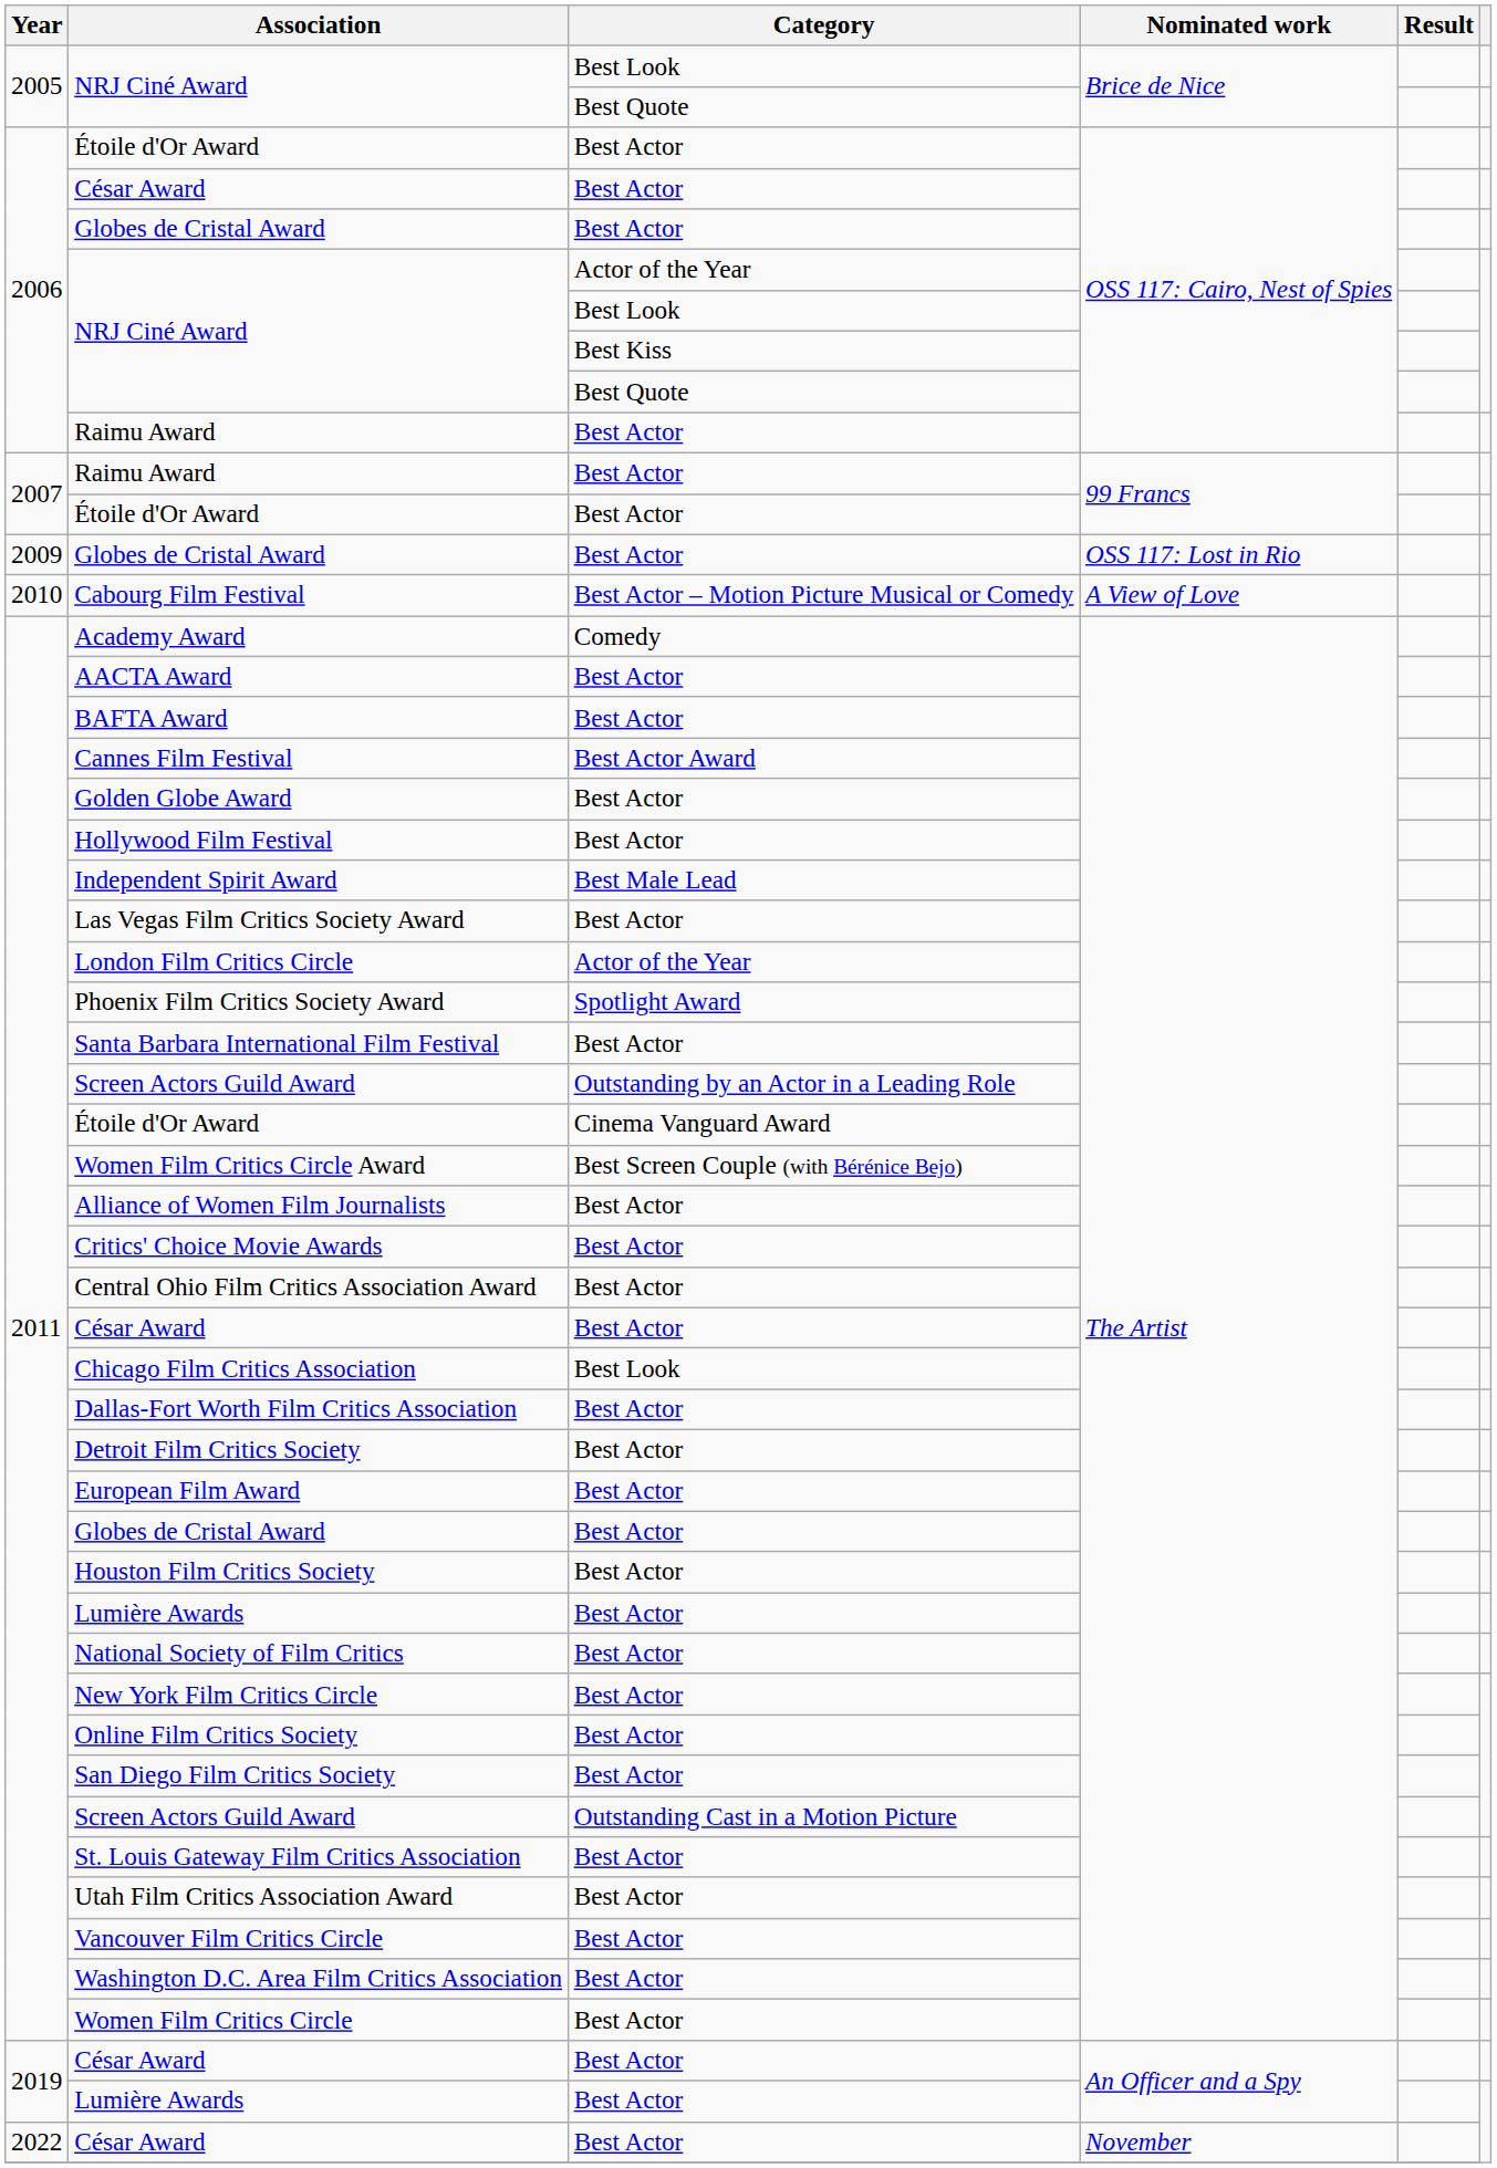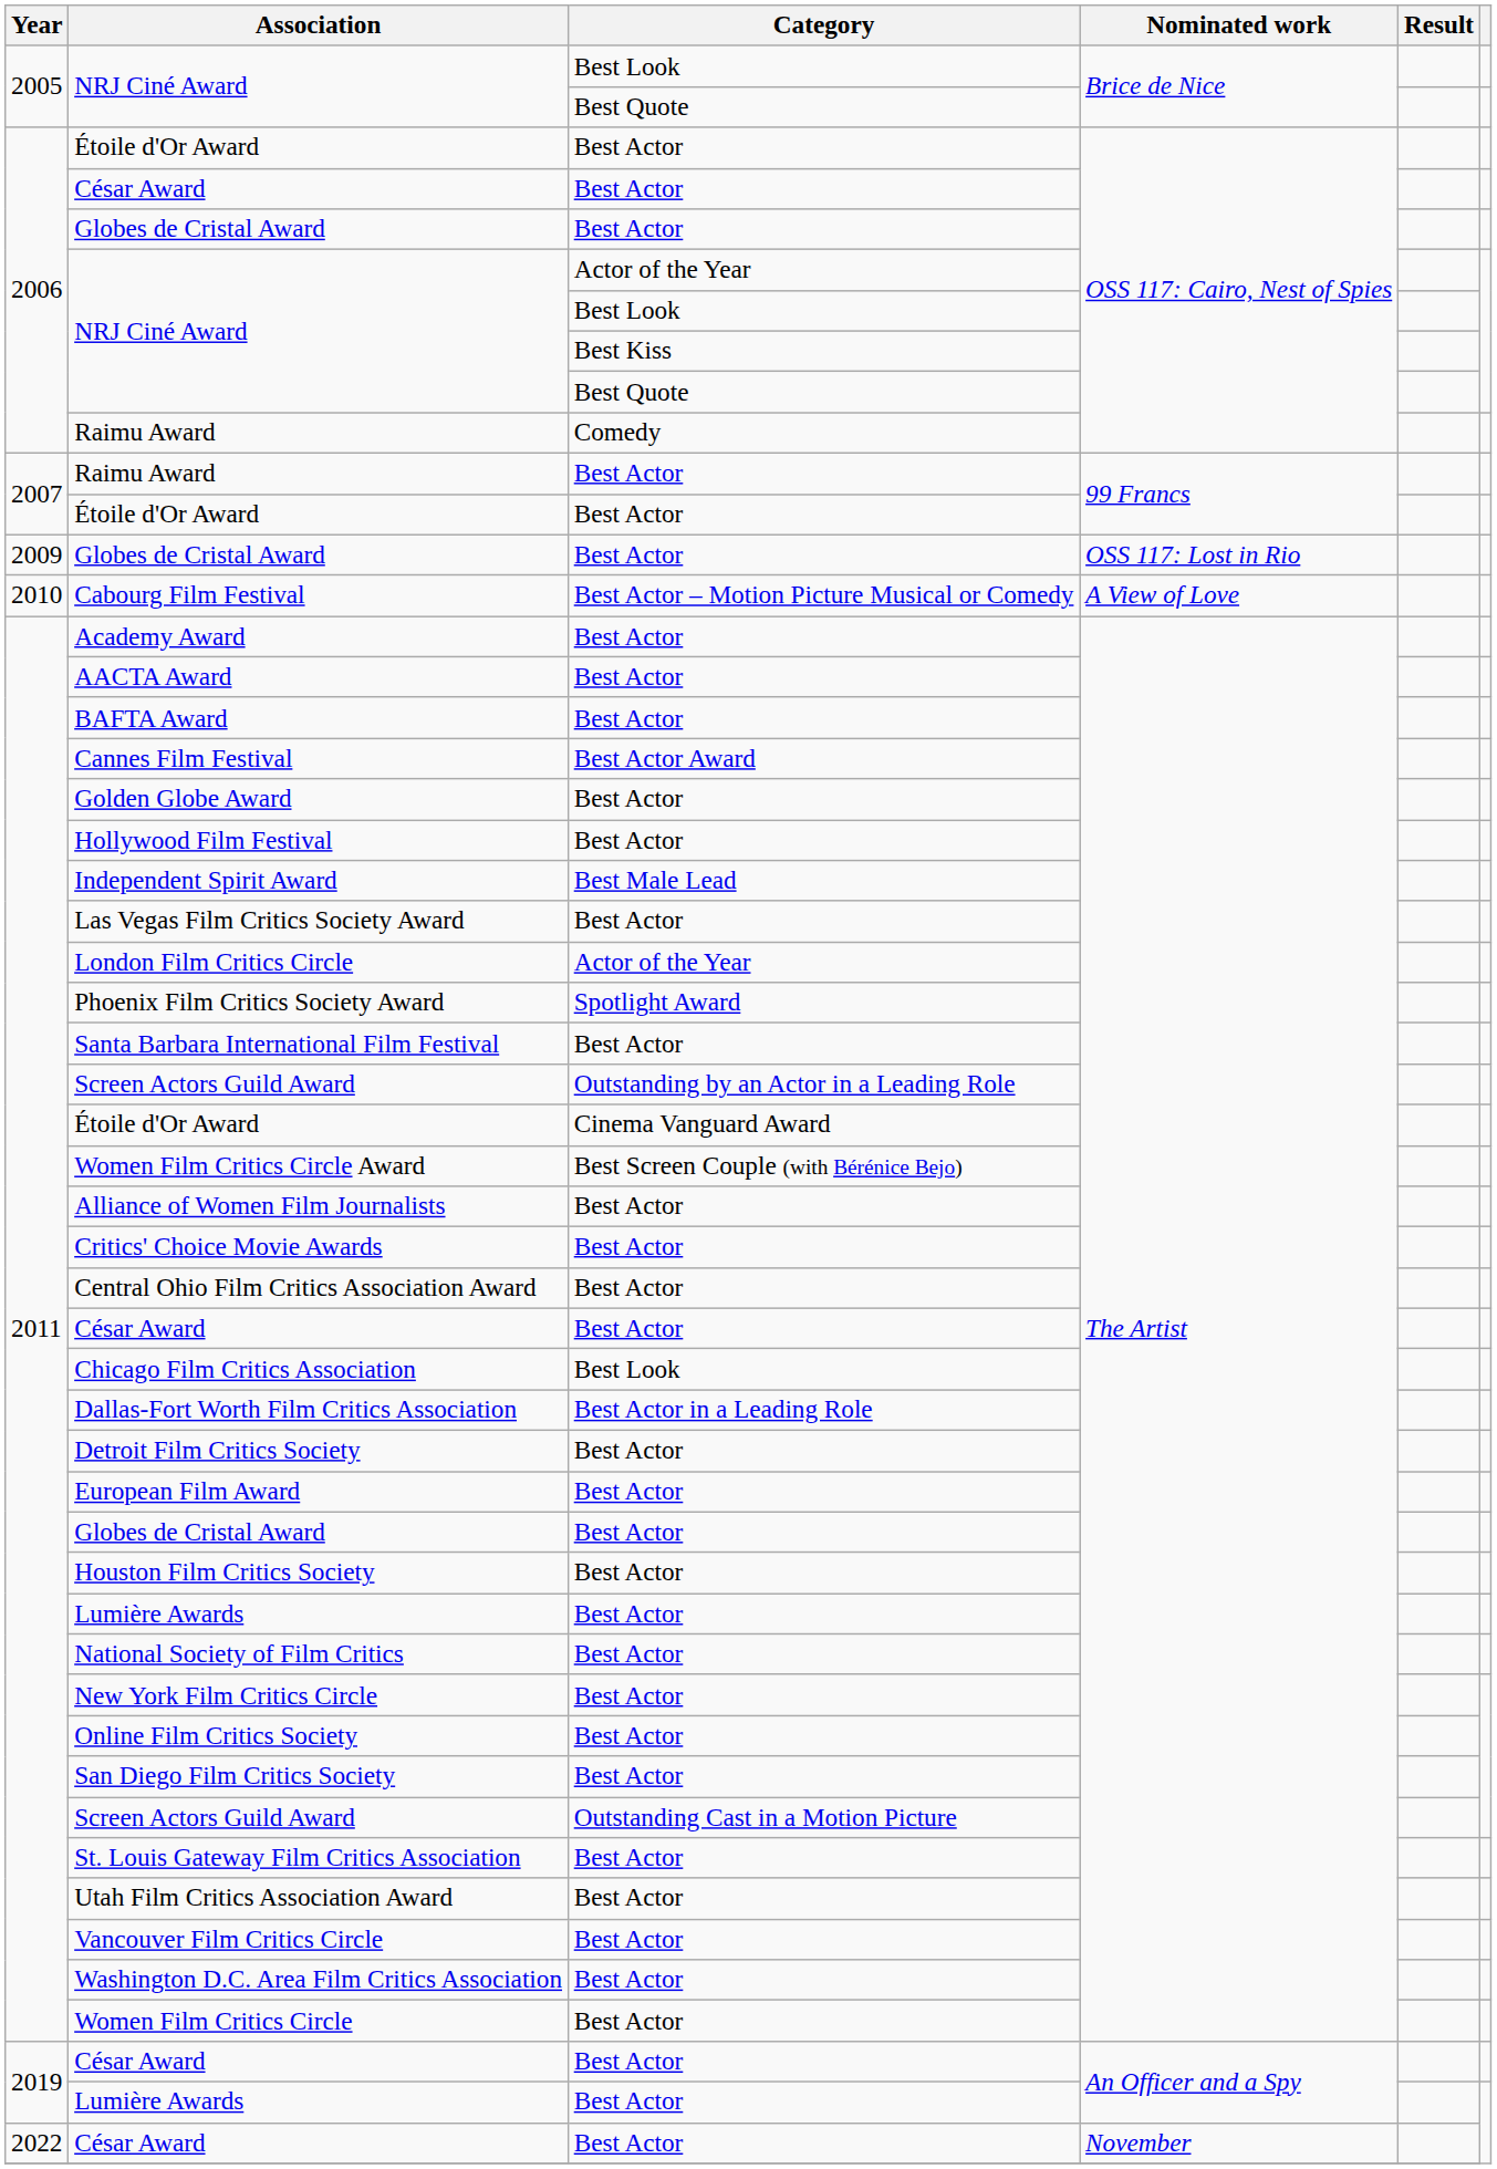 <table class="wikitable sortable">
 <tr>
 <th>Year</th>
 <th>Association</th>
 <th>Category</th>
 <th>Nominated work</th>
 <th>Result</th>
 <th class=unsortable></th>
 </tr>
 <tr>
 <td rowspan=2>2005</td>
 <td rowspan=2><a href='#'>NRJ Ciné Award</a></td>
 <td>Best Look</td>
 <td rowspan=2><em><a href='#'>Brice de Nice</a></em></td>
 <td></td>
 <td></td>
 </tr>
 <tr>
 <td>Best Quote</td>
 <td></td>
 <td></td>
 </tr>
 <tr>
 <td rowspan=8>2006</td>
 <td>Étoile d'Or Award</td>
 <td>Best Actor</td>
 <td rowspan=8><em><a href='#'>OSS 117: Cairo, Nest of Spies</a></em></td>
 <td></td>
 </tr>
 <tr>
 <td><a href='#'>César Award</a></td>
 <td><a href='#'>Best Actor</a></td>
 <td></td>
 <td></td>
 </tr>
 <tr>
 <td><a href='#'>Globes de Cristal Award</a></td>
 <td><a href='#'>Best Actor</a></td>
 <td></td>
 <td></td>
 </tr>
 <tr>
 <td rowspan=4><a href='#'>NRJ Ciné Award</a></td>
 <td>Actor of the Year</td>
 <td></td>
 <td rowspan=4></td>
 </tr>
 <tr>
 <td>Best Look</td>
 <td></td>
 </tr>
 <tr>
 <td>Best Kiss</td>
 <td></td>
 </tr>
 <tr>
 <td>Best Quote</td>
 <td></td>
 </tr>
 <tr>
 <td>Raimu Award</td>
-<td><a href='#'>Best Actor</a></td>
+<td>Comedy</td>
 <td></td>
 <td></td>
 </tr>
 <tr>
 <td rowspan=2>2007</td>
 <td>Raimu Award</td>
 <td><a href='#'>Best Actor</a></td>
 <td rowspan=2><em><a href='#'>99 Francs</a></em></td>
 <td></td>
 <td></td>
 </tr>
 <tr>
 <td>Étoile d'Or Award</td>
 <td>Best Actor</td>
 <td></td>
 <td></td>
 </tr>
 <tr>
 <td rowspan=1>2009</td>
 <td><a href='#'>Globes de Cristal Award</a></td>
 <td><a href='#'>Best Actor</a></td>
 <td><em><a href='#'>OSS 117: Lost in Rio</a></em></td>
 <td></td>
 <td></td>
 </tr>
 <tr>
 <td rowspan=1>2010</td>
 <td><a href='#'>Cabourg Film Festival</a></td>
 <td><a href='#'>Best Actor – Motion Picture Musical or Comedy</a></td>
 <td><em><a href='#'>A View of Love</a></em></td>
 <td></td>
 <td></td>
 </tr>
 <tr>
 <td rowspan=35>2011</td>
 <td><a href='#'>Academy Award</a></td>
-<td>Comedy</td>
+<td><a href='#'>Best Actor</a></td>
 <td rowspan=35><em><a href='#'>The Artist</a></em></td>
 <td></td>
 <td></td>
 </tr>
 <tr>
 <td><a href='#'>AACTA Award</a></td>
 <td><a href='#'>Best Actor</a></td>
 <td></td>
 <td></td>
 </tr>
 <tr>
 <td><a href='#'>BAFTA Award</a></td>
 <td><a href='#'>Best Actor</a></td>
 <td></td>
 <td></td>
 </tr>
 <tr>
 <td><a href='#'>Cannes Film Festival</a></td>
 <td><a href='#'>Best Actor Award</a></td>
 <td></td>
 <td></td>
 </tr>
 <tr>
 <td><a href='#'>Golden Globe Award</a></td>
 <td>Best Actor</td>
 <td></td>
 <td></td>
 </tr>
 <tr>
 <td><a href='#'>Hollywood Film Festival</a></td>
 <td>Best Actor</td>
 <td></td>
 <td></td>
 </tr>
 <tr>
 <td><a href='#'>Independent Spirit Award</a></td>
 <td><a href='#'>Best Male Lead</a></td>
 <td></td>
 <td></td>
 </tr>
 <tr>
 <td>Las Vegas Film Critics Society Award</td>
 <td>Best Actor</td>
 <td></td>
 </tr>
 <tr>
 <td><a href='#'>London Film Critics Circle</a></td>
 <td><a href='#'>Actor of the Year</a></td>
 <td></td>
 <td></td>
 </tr>
 <tr>
 <td>Phoenix Film Critics Society Award</td>
 <td><a href='#'>Spotlight Award</a></td>
 <td></td>
 <td></td>
 </tr>
 <tr>
 <td><a href='#'>Santa Barbara International Film Festival</a></td>
 <td>Best Actor</td>
 <td></td>
 <td></td>
 </tr>
 <tr>
 <td><a href='#'>Screen Actors Guild Award</a></td>
 <td><a href='#'>Outstanding by an Actor in a Leading Role</a></td>
 <td></td>
 <td></td>
 </tr>
 <tr>
 <td>Étoile d'Or Award</td>
 <td>Cinema Vanguard Award</td>
 <td></td>
 <td></td>
 </tr>
 <tr>
 <td><a href='#'>Women Film Critics Circle</a> Award</td>
 <td>Best Screen Couple <small>(with <a href='#'>Bérénice Bejo</a>)</small></td>
 <td></td>
 </tr>
 <tr>
 <td><a href='#'>Alliance of Women Film Journalists</a></td>
 <td>Best Actor</td>
 <td></td>
 <td></td>
 </tr>
 <tr>
 <td><a href='#'>Critics' Choice Movie Awards</a></td>
 <td><a href='#'>Best Actor</a></td>
 <td></td>
 <td></td>
 </tr>
 <tr>
 <td>Central Ohio Film Critics Association Award</td>
 <td>Best Actor</td>
 <td></td>
 <td></td>
 </tr>
 <tr>
 <td><a href='#'>César Award</a></td>
 <td><a href='#'>Best Actor</a></td>
 <td></td>
 <td></td>
 </tr>
 <tr>
 <td><a href='#'>Chicago Film Critics Association</a></td>
 <td>Best Look</td>
 <td></td>
 <td></td>
 </tr>
 <tr>
 <td><a href='#'>Dallas-Fort Worth Film Critics Association</a></td>
-<td><a href='#'>Best Actor</a></td>
+<td><a href='#'>Best Actor in a Leading Role</a></td>
 <td></td>
 <td></td>
 </tr>
 <tr>
 <td><a href='#'>Detroit Film Critics Society</a></td>
 <td>Best Actor</td>
 <td></td>
 <td></td>
 </tr>
 <tr>
 <td><a href='#'>European Film Award</a></td>
 <td><a href='#'>Best Actor</a></td>
 <td></td>
 <td></td>
 </tr>
 <tr>
 <td><a href='#'>Globes de Cristal Award</a></td>
 <td><a href='#'>Best Actor</a></td>
 <td></td>
 <td></td>
 </tr>
 <tr>
 <td><a href='#'>Houston Film Critics Society</a></td>
 <td>Best Actor</td>
 <td></td>
 <td></td>
 </tr>
 <tr>
 <td><a href='#'>Lumière Awards</a></td>
 <td><a href='#'>Best Actor</a></td>
 <td></td>
 <td></td>
 </tr>
 <tr>
 <td><a href='#'>National Society of Film Critics</a></td>
 <td><a href='#'>Best Actor</a></td>
 <td></td>
 <td></td>
 </tr>
 <tr>
 <td><a href='#'>New York Film Critics Circle</a></td>
 <td><a href='#'>Best Actor</a></td>
 <td></td>
 </tr>
 <tr>
 <td><a href='#'>Online Film Critics Society</a></td>
 <td><a href='#'>Best Actor</a></td>
 <td></td>
 </tr>
 <tr>
 <td><a href='#'>San Diego Film Critics Society</a></td>
 <td><a href='#'>Best Actor</a></td>
 <td></td>
 </tr>
 <tr>
 <td><a href='#'>Screen Actors Guild Award</a></td>
 <td><a href='#'>Outstanding Cast in a Motion Picture</a></td>
 <td></td>
 </tr>
 <tr>
 <td><a href='#'>St. Louis Gateway Film Critics Association</a></td>
 <td><a href='#'>Best Actor</a></td>
 <td></td>
 <td></td>
 </tr>
 <tr>
 <td>Utah Film Critics Association Award</td>
 <td>Best Actor</td>
 <td></td>
 <td></td>
 </tr>
 <tr>
 <td><a href='#'>Vancouver Film Critics Circle</a></td>
 <td><a href='#'>Best Actor</a></td>
 <td></td>
 <td></td>
 </tr>
 <tr>
 <td><a href='#'>Washington D.C. Area Film Critics Association</a></td>
 <td><a href='#'>Best Actor</a></td>
 <td></td>
 <td></td>
 </tr>
 <tr>
 <td><a href='#'>Women Film Critics Circle</a></td>
 <td>Best Actor</td>
 <td></td>
 </tr>
 <tr>
 <td rowspan=2>2019</td>
 <td><a href='#'>César Award</a></td>
 <td><a href='#'>Best Actor</a></td>
 <td rowspan=2><em><a href='#'>An Officer and a Spy</a></em></td>
 <td></td>
 <td></td>
 </tr>
 <tr>
 <td><a href='#'>Lumière Awards</a></td>
 <td><a href='#'>Best Actor</a></td>
 <td></td>
 </tr>
 <tr>
 <td>2022</td>
 <td><a href='#'>César Award</a></td>
 <td><a href='#'>Best Actor</a></td>
 <td><em><a href='#'>November</a></em></td>
 <td></td>
 </tr>
 <tr>
 </tr>
 </table>
